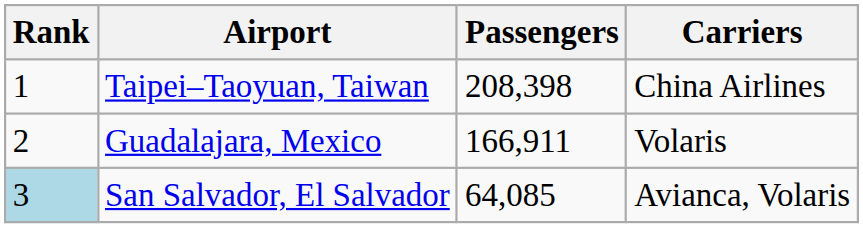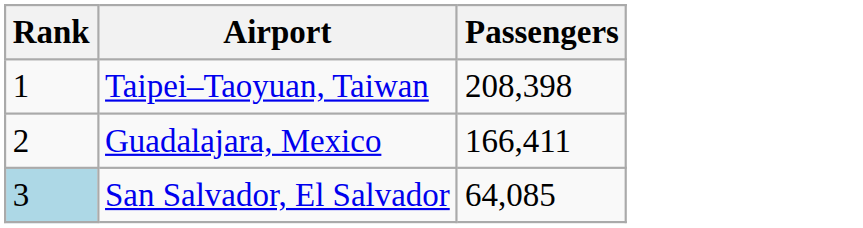 <table class="wikitable sortable" style="font-size: 95%" width= align=>
 <tr>
 <th>Rank</th>
 <th>Airport</th>
 <th>Passengers</th>
-<th>Carriers</th>
 </tr>
 <tr>
 <td>1</td>
 <td> <a href='#'>Taipei–Taoyuan, Taiwan</a></td>
 <td>208,398</td>
-<td>China Airlines</td>
 </tr>
 <tr>
 <td>2</td>
 <td> <a href='#'>Guadalajara, Mexico</a></td>
-<td>166,911</td>
-<td>Volaris</td>
+<td>166,411</td>
 </tr>
 <tr>
 <td style="background: lightblue;">3</td>
 <td> <a href='#'>San Salvador, El Salvador</a></td>
 <td>64,085</td>
-<td>Avianca, Volaris</td>
 </tr>
 </table>
